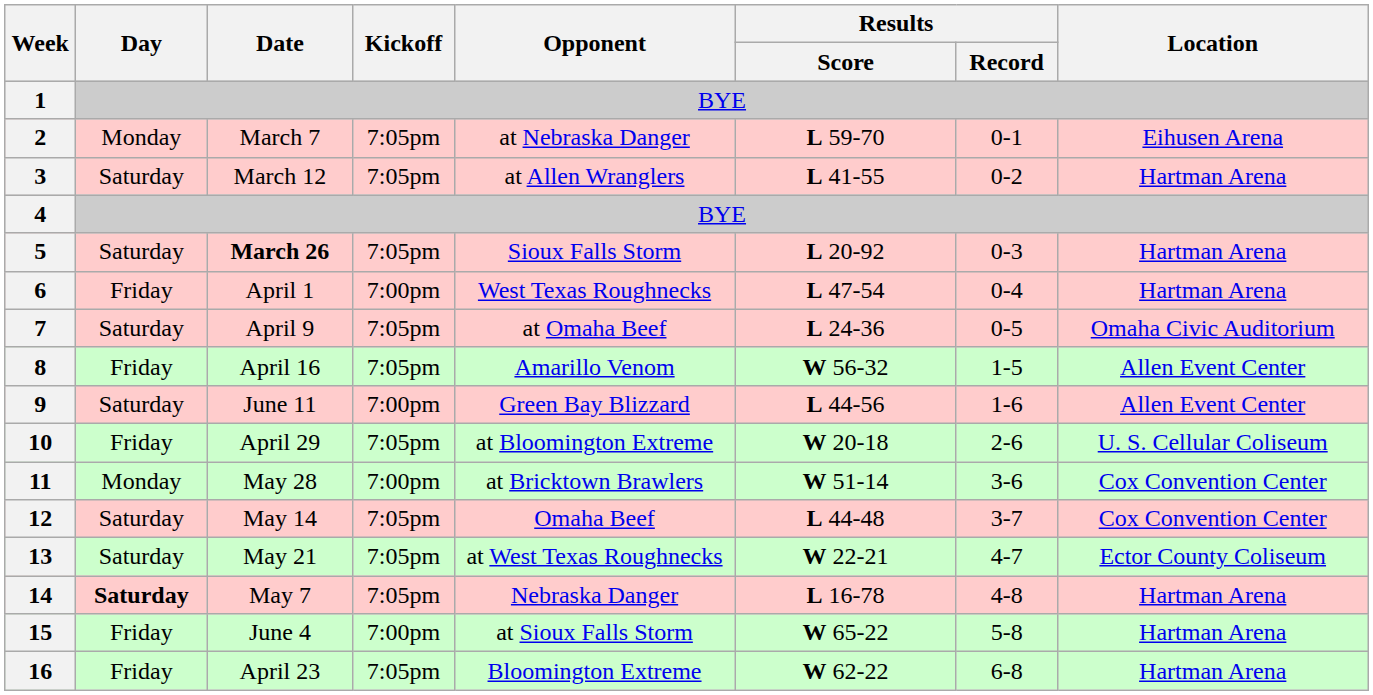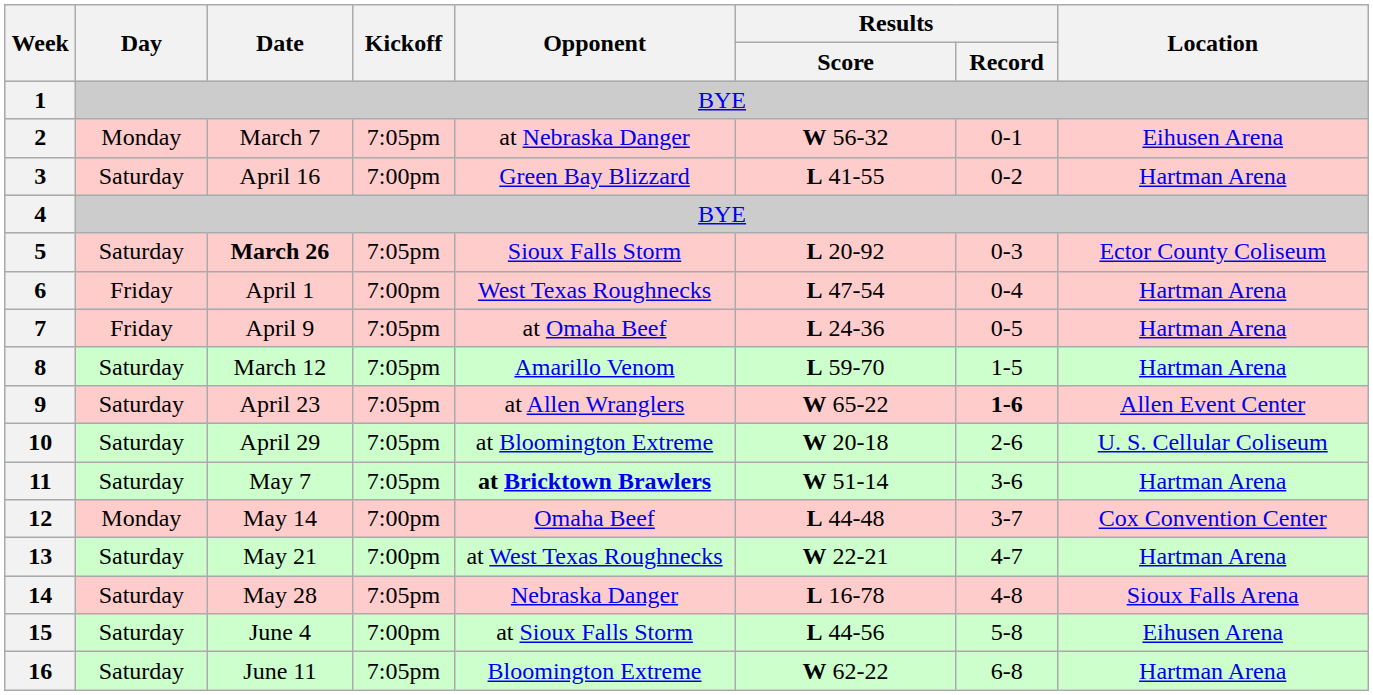 <table class="wikitable">
 <tr>
 <th rowspan="2" width="40">Week</th>
 <th rowspan="2" width="80">Day</th>
 <th rowspan="2" width="90">Date</th>
 <th rowspan="2" width="60">Kickoff</th>
 <th rowspan="2" width="180">Opponent</th>
 <th colspan="2" width="200">Results</th>
 <th rowspan="2" width="200">Location</th>
 </tr>
 <tr>
 <th width="140">Score</th>
 <th width="60">Record</th>
 </tr>
 <tr align="center" bgcolor="#CCCCCC">
 <th>1</th>
 <td colSpan=7><a href='#'>BYE</a></td>
 </tr>
 <tr align="center" bgcolor="#FFCCCC">
 <th>2</th>
 <td>Monday</td>
 <td>March 7</td>
 <td>7:05pm</td>
 <td>at <a href='#'>Nebraska Danger</a></td>
-<td><strong>L</strong> 59-70</td>
+<td><strong>W</strong> 56-32</td>
 <td>0-1</td>
 <td><a href='#'>Eihusen Arena</a></td>
 </tr>
 <tr align="center" bgcolor="#FFCCCC">
 <th>3</th>
 <td>Saturday</td>
-<td>March 12</td>
-<td>7:05pm</td>
-<td>at <a href='#'>Allen Wranglers</a></td>
+<td>April 16</td>
+<td>7:00pm</td>
+<td><a href='#'>Green Bay Blizzard</a></td>
 <td><strong>L</strong> 41-55</td>
 <td>0-2</td>
 <td><a href='#'>Hartman Arena</a></td>
 </tr>
 <tr align="center" bgcolor="#CCCCCC">
 <th>4</th>
 <td colSpan=7><a href='#'>BYE</a></td>
 </tr>
 <tr align="center" bgcolor="#FFCCCC">
 <th>5</th>
 <td>Saturday</td>
 <td><strong>March 26</strong></td>
 <td>7:05pm</td>
 <td><a href='#'>Sioux Falls Storm</a></td>
 <td><strong>L</strong> 20-92</td>
 <td>0-3</td>
-<td><a href='#'>Hartman Arena</a></td>
+<td><a href='#'>Ector County Coliseum</a></td>
 </tr>
 <tr align="center" bgcolor="#FFCCCC">
 <th>6</th>
 <td>Friday</td>
 <td>April 1</td>
 <td>7:00pm</td>
 <td><a href='#'>West Texas Roughnecks</a></td>
 <td><strong>L</strong> 47-54</td>
 <td>0-4</td>
 <td><a href='#'>Hartman Arena</a></td>
 </tr>
 <tr align="center" bgcolor="#FFCCCC">
 <th>7</th>
-<td>Saturday</td>
+<td>Friday</td>
 <td>April 9</td>
 <td>7:05pm</td>
 <td>at <a href='#'>Omaha Beef</a></td>
 <td><strong>L</strong> 24-36</td>
 <td>0-5</td>
-<td><a href='#'>Omaha Civic Auditorium</a></td>
+<td><a href='#'>Hartman Arena</a></td>
 </tr>
 <tr align="center" bgcolor="#CCFFCC">
 <th>8</th>
-<td>Friday</td>
-<td>April 16</td>
+<td>Saturday</td>
+<td>March 12</td>
 <td>7:05pm</td>
 <td><a href='#'>Amarillo Venom</a></td>
-<td><strong>W</strong> 56-32</td>
+<td><strong>L</strong> 59-70</td>
 <td>1-5</td>
-<td><a href='#'>Allen Event Center</a></td>
+<td><a href='#'>Hartman Arena</a></td>
 </tr>
 <tr align="center" bgcolor="#FFCCCC">
 <th>9</th>
 <td>Saturday</td>
-<td>June 11</td>
-<td>7:00pm</td>
-<td><a href='#'>Green Bay Blizzard</a></td>
-<td><strong>L</strong> 44-56</td>
-<td>1-6</td>
+<td>April 23</td>
+<td>7:05pm</td>
+<td>at <a href='#'>Allen Wranglers</a></td>
+<td><strong>W</strong> 65-22</td>
+<td><strong>1-6</strong></td>
 <td><a href='#'>Allen Event Center</a></td>
 </tr>
 <tr align="center" bgcolor="#CCFFCC">
 <th>10</th>
-<td>Friday</td>
+<td>Saturday</td>
 <td>April 29</td>
 <td>7:05pm</td>
 <td>at <a href='#'>Bloomington Extreme</a></td>
 <td><strong>W</strong> 20-18</td>
 <td>2-6</td>
 <td><a href='#'>U. S. Cellular Coliseum</a></td>
 </tr>
 <tr align="center" bgcolor="#CCFFCC">
 <th>11</th>
-<td>Monday</td>
-<td>May 28</td>
-<td>7:00pm</td>
-<td>at <a href='#'>Bricktown Brawlers</a></td>
+<td>Saturday</td>
+<td>May 7</td>
+<td>7:05pm</td>
+<td><strong>at <a href='#'>Bricktown Brawlers</a></strong></td>
 <td><strong>W</strong> 51-14</td>
 <td>3-6</td>
-<td><a href='#'>Cox Convention Center</a></td>
+<td><a href='#'>Hartman Arena</a></td>
 </tr>
 <tr align="center" bgcolor="#FFCCCC">
 <th>12</th>
-<td>Saturday</td>
+<td>Monday</td>
 <td>May 14</td>
-<td>7:05pm</td>
+<td>7:00pm</td>
 <td><a href='#'>Omaha Beef</a></td>
 <td><strong>L</strong> 44-48</td>
 <td>3-7</td>
 <td><a href='#'>Cox Convention Center</a></td>
 </tr>
 <tr align="center" bgcolor="#CCFFCC">
 <th>13</th>
 <td>Saturday</td>
 <td>May 21</td>
-<td>7:05pm</td>
+<td>7:00pm</td>
 <td>at <a href='#'>West Texas Roughnecks</a></td>
 <td><strong>W</strong> 22-21</td>
 <td>4-7</td>
-<td><a href='#'>Ector County Coliseum</a></td>
+<td><a href='#'>Hartman Arena</a></td>
 </tr>
 <tr align="center" bgcolor="#FFCCCC">
 <th>14</th>
-<td><strong>Saturday</strong></td>
-<td>May 7</td>
+<td>Saturday</td>
+<td>May 28</td>
 <td>7:05pm</td>
 <td><a href='#'>Nebraska Danger</a></td>
 <td><strong>L</strong> 16-78</td>
 <td>4-8</td>
-<td><a href='#'>Hartman Arena</a></td>
+<td><a href='#'>Sioux Falls Arena</a></td>
 </tr>
 <tr align="center" bgcolor="#CCFFCC">
 <th>15</th>
-<td>Friday</td>
+<td>Saturday</td>
 <td>June 4</td>
 <td>7:00pm</td>
 <td>at <a href='#'>Sioux Falls Storm</a></td>
-<td><strong>W</strong> 65-22</td>
+<td><strong>L</strong> 44-56</td>
 <td>5-8</td>
-<td><a href='#'>Hartman Arena</a></td>
+<td><a href='#'>Eihusen Arena</a></td>
 </tr>
 <tr align="center" bgcolor="#CCFFCC">
 <th>16</th>
-<td>Friday</td>
-<td>April 23</td>
+<td>Saturday</td>
+<td>June 11</td>
 <td>7:05pm</td>
 <td><a href='#'>Bloomington Extreme</a></td>
 <td><strong>W</strong> 62-22</td>
 <td>6-8</td>
 <td><a href='#'>Hartman Arena</a></td>
 </tr>
 </table>
